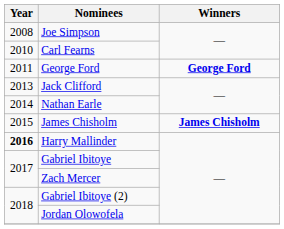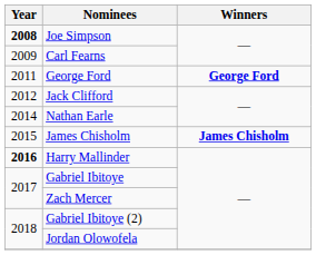 <table class="wikitable">
 <tr>
 <th width=40>Year</th>
 <th width=160>Nominees</th>
 <th width=160>Winners</th>
 </tr>
 <tr>
-<td align=center>2008</td>
+<td align=center><strong>2008</strong></td>
 <td><a href='#'>Joe Simpson</a></td>
 <td align=center rowspan=2>—</td>
 </tr>
 <tr>
-<td align=center>2010</td>
+<td align=center>2009</td>
 <td><a href='#'>Carl Fearns</a></td>
 </tr>
 <tr>
 <td align=center>2011</td>
 <td><a href='#'>George Ford</a></td>
 <td align=center><strong><a href='#'>George Ford</a></strong></td>
 </tr>
 <tr>
-<td align=center>2013</td>
+<td align=center>2012</td>
 <td><a href='#'>Jack Clifford</a></td>
 <td align=center rowspan=2>—</td>
 </tr>
 <tr>
 <td align=center>2014</td>
 <td><a href='#'>Nathan Earle</a></td>
 </tr>
 <tr>
 <td align=center>2015</td>
 <td><a href='#'>James Chisholm</a></td>
 <td align=center><strong><a href='#'>James Chisholm</a></strong></td>
 </tr>
 <tr>
 <td align=center><strong>2016</strong></td>
 <td><a href='#'>Harry Mallinder</a></td>
 <td align=center rowspan=5>—</td>
 </tr>
 <tr>
 <td align=center rowspan=2>2017</td>
 <td><a href='#'>Gabriel Ibitoye</a></td>
 </tr>
 <tr>
 <td><a href='#'>Zach Mercer</a></td>
 </tr>
 <tr>
 <td align=center rowspan=2>2018</td>
 <td><a href='#'>Gabriel Ibitoye</a> (2)</td>
 </tr>
 <tr>
 <td><a href='#'>Jordan Olowofela</a></td>
 </tr>
 <tr>
 </tr>
 </table>
